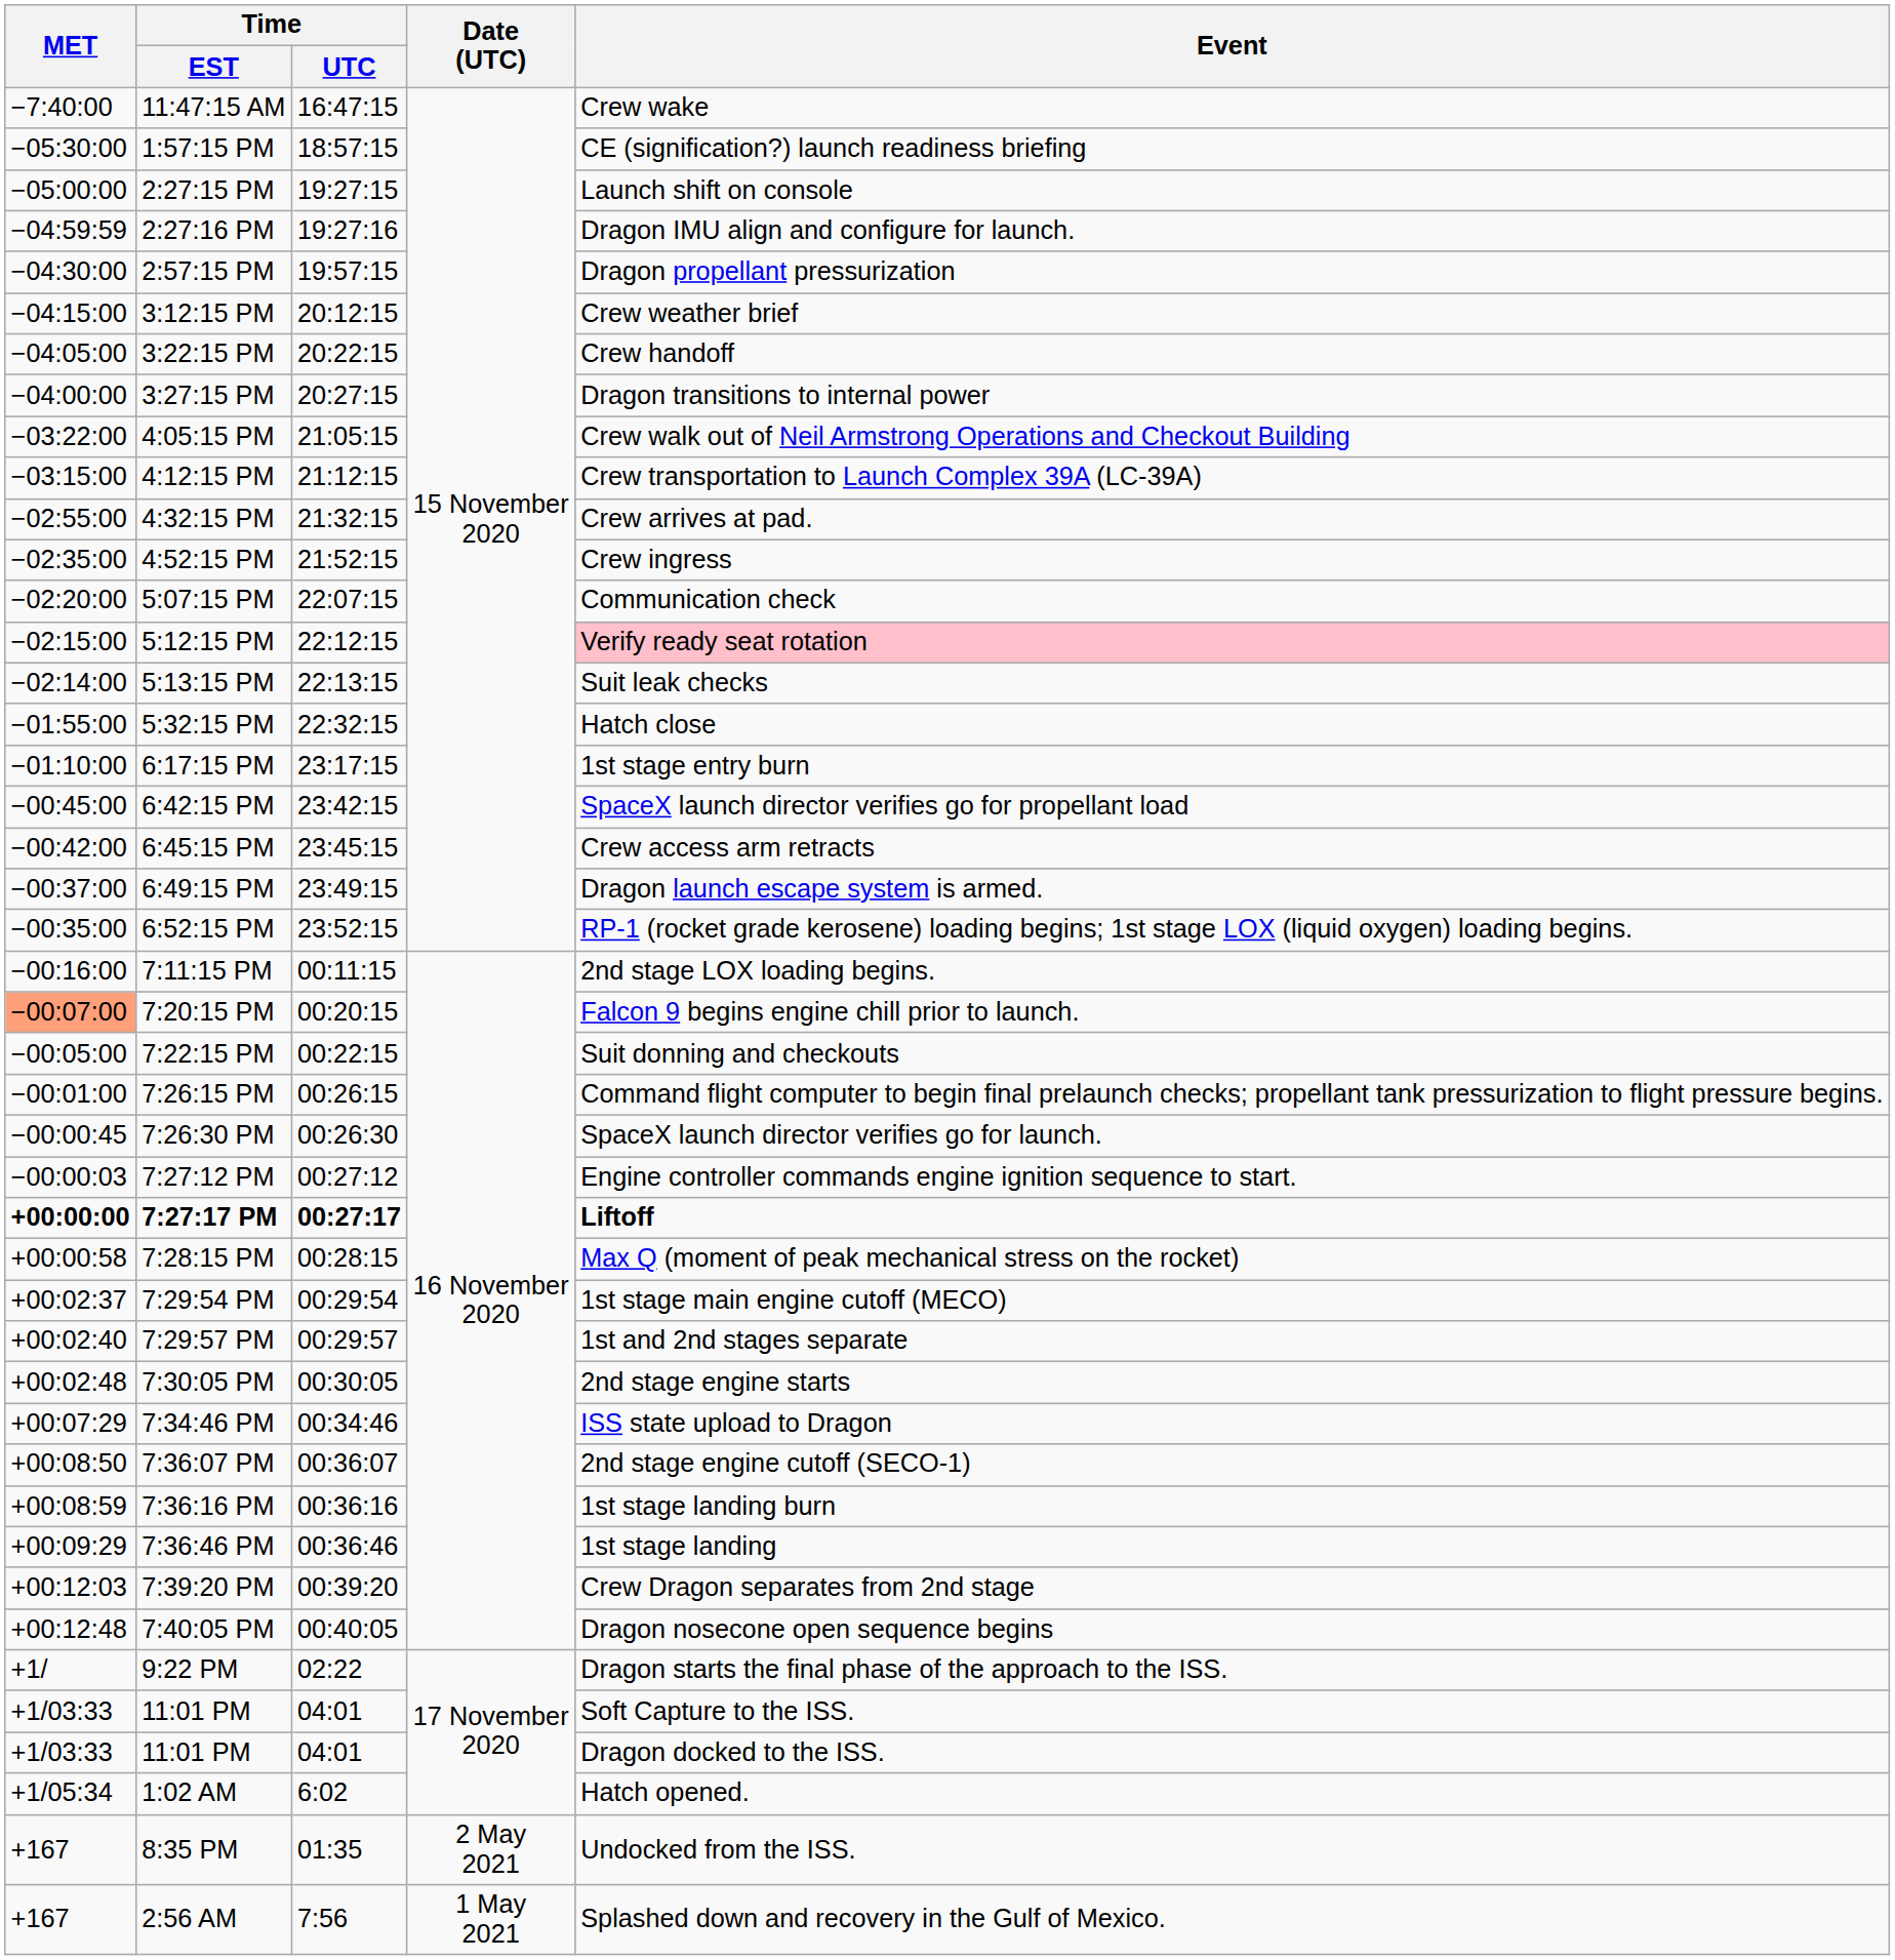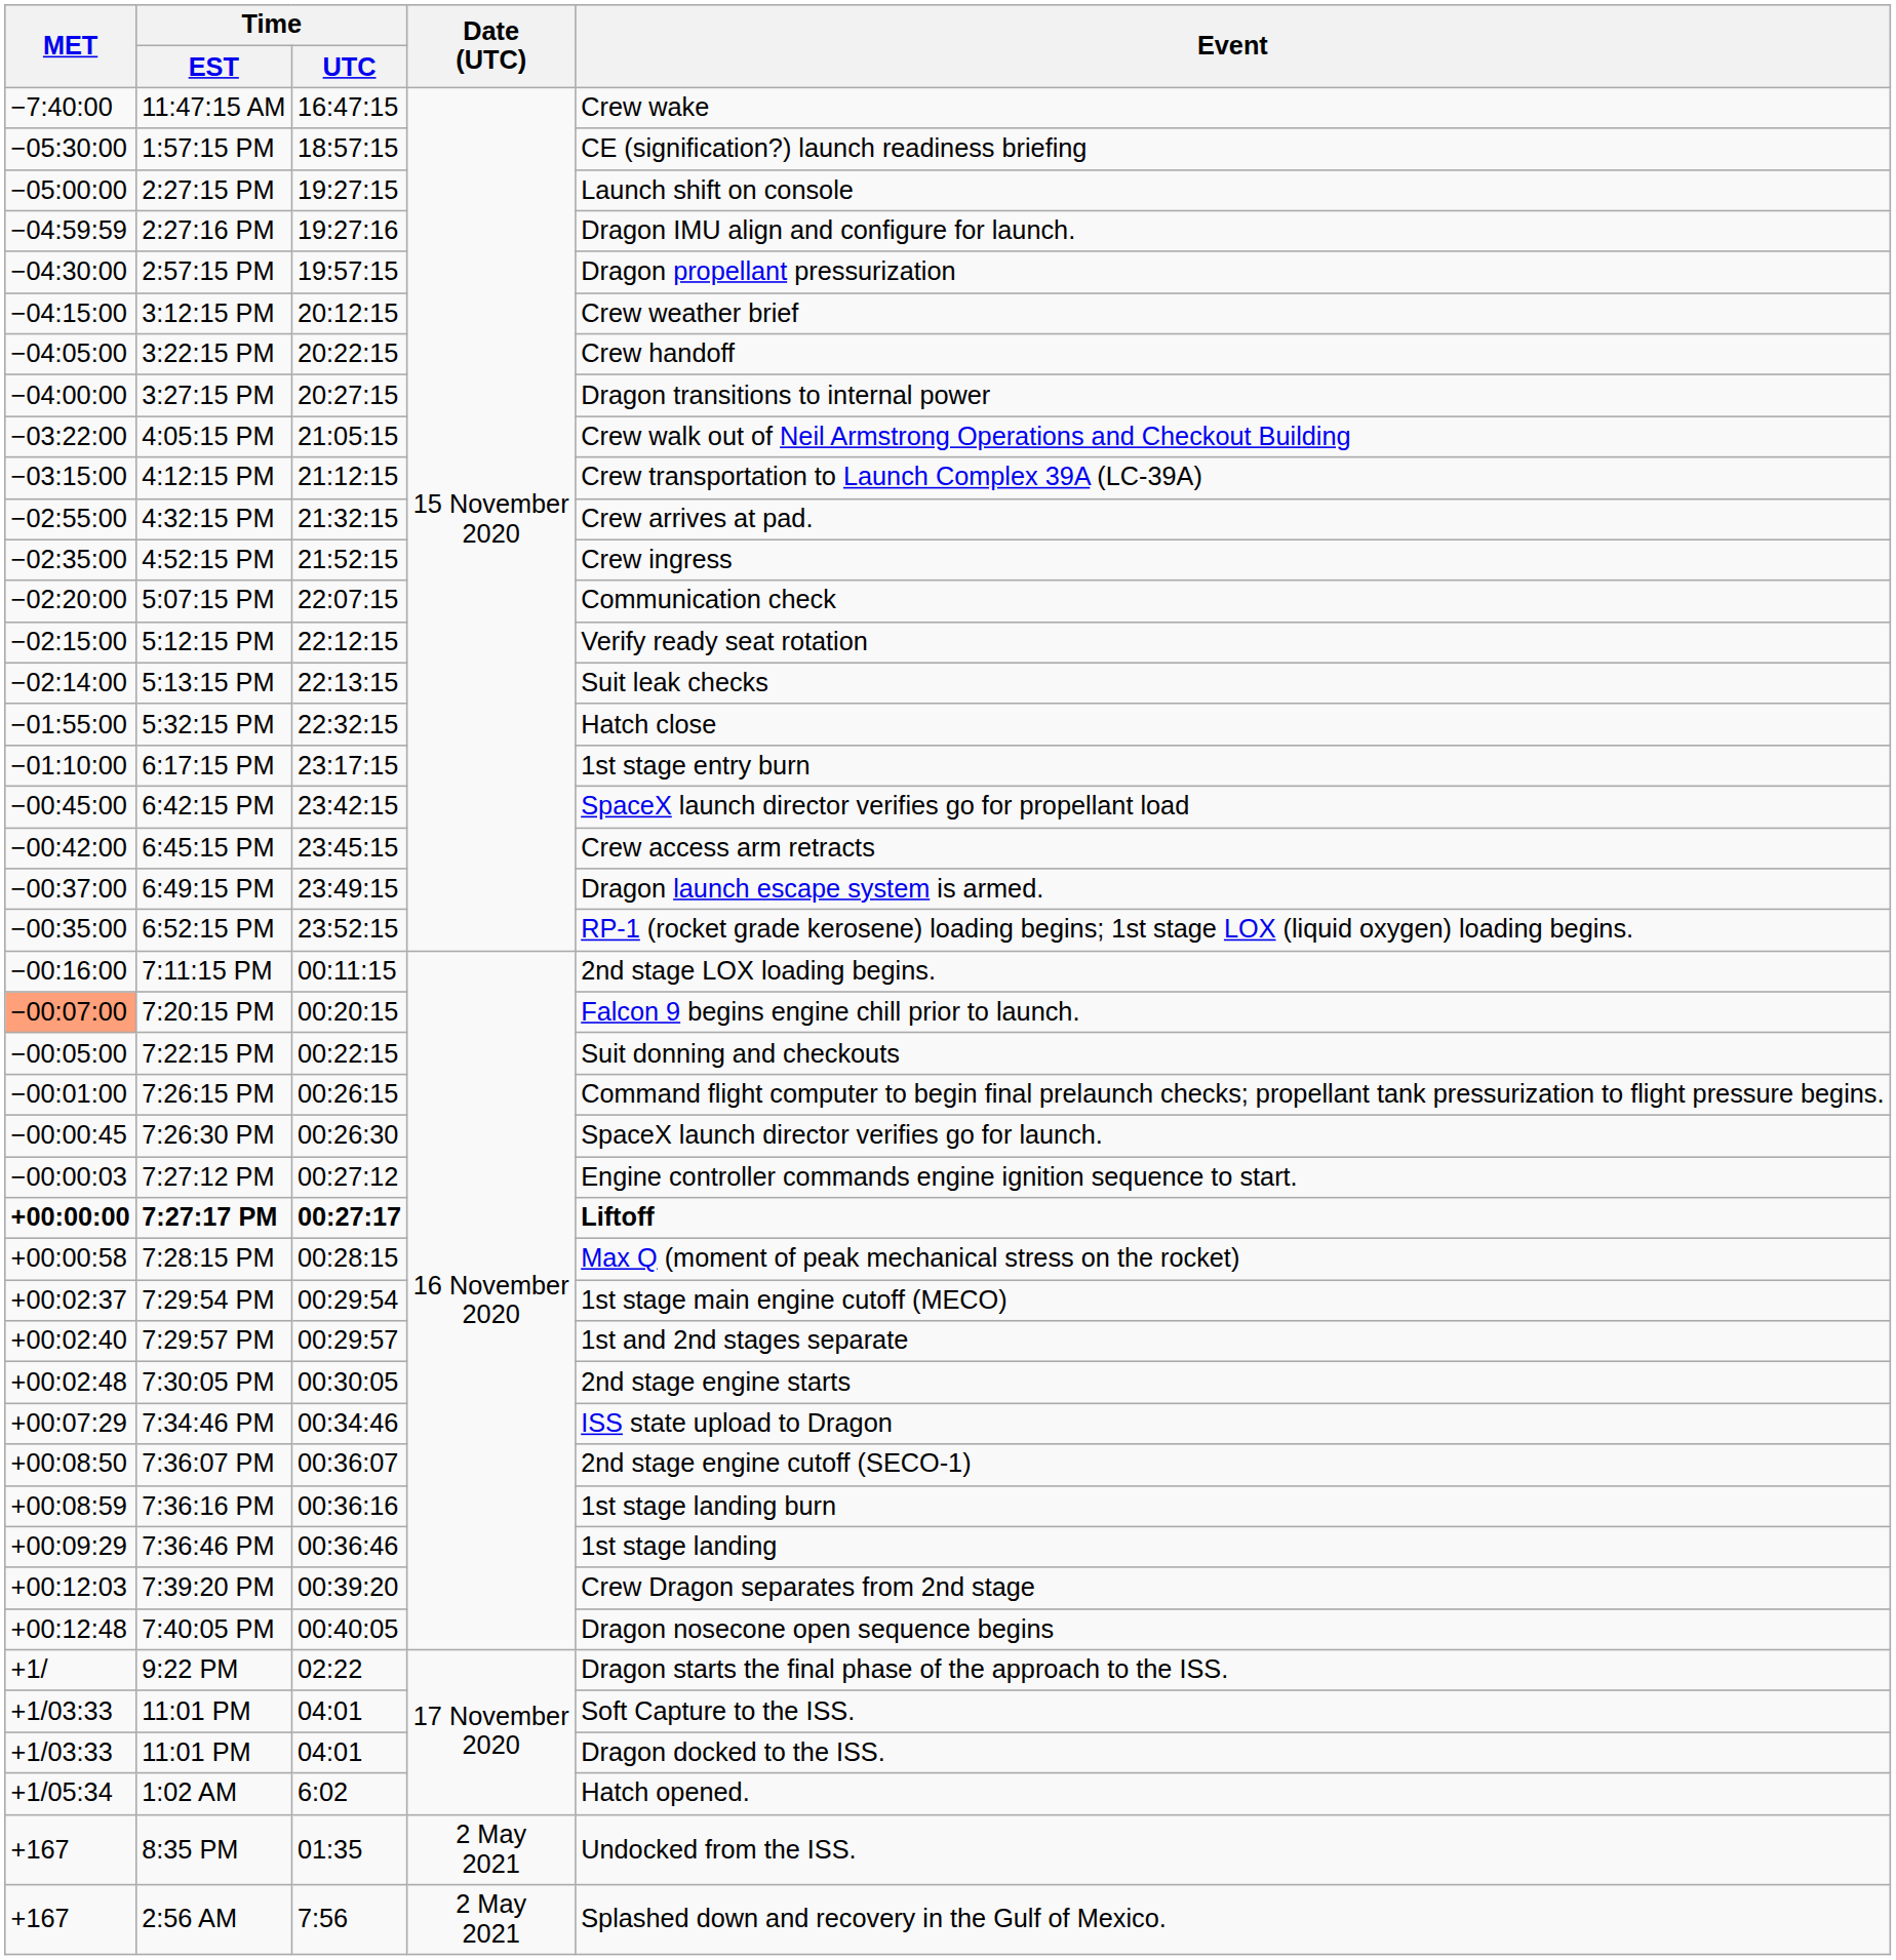 <table class="wikitable">
 <tr>
 <th rowspan=2><a href='#'>MET</a></th>
 <th colspan=2>Time</th>
 <th rowspan=2>Date<br>(UTC)</th>
 <th rowspan=2>Event </th>
 </tr>
 <tr>
 <th><a href='#'>EST</a></th>
 <th><a href='#'>UTC</a></th>
 </tr>
 <tr>
 <td>−7:40:00</td>
 <td>11:47:15 AM</td>
 <td>16:47:15</td>
 <td rowspan=21 style="text-align:center">15 November<br>2020</td>
 <td>Crew wake</td>
 </tr>
 <tr>
 <td>−05:30:00</td>
 <td>1:57:15 PM</td>
 <td>18:57:15</td>
 <td>CE (signification?) launch readiness briefing</td>
 </tr>
 <tr>
 <td>−05:00:00</td>
 <td>2:27:15 PM</td>
 <td>19:27:15</td>
 <td>Launch shift on console</td>
 </tr>
 <tr>
 <td>−04:59:59</td>
 <td>2:27:16 PM</td>
 <td>19:27:16</td>
 <td>Dragon IMU align and configure for launch.</td>
 </tr>
 <tr>
 <td>−04:30:00</td>
 <td>2:57:15 PM</td>
 <td>19:57:15</td>
 <td>Dragon <a href='#'>propellant</a> pressurization</td>
 </tr>
 <tr>
 <td>−04:15:00</td>
 <td>3:12:15 PM</td>
 <td>20:12:15</td>
 <td>Crew weather brief</td>
 </tr>
 <tr>
 <td>−04:05:00</td>
 <td>3:22:15 PM</td>
 <td>20:22:15</td>
 <td>Crew handoff</td>
 </tr>
 <tr>
 <td>−04:00:00</td>
 <td>3:27:15 PM</td>
 <td>20:27:15</td>
 <td>Dragon transitions to internal power</td>
 </tr>
 <tr>
 <td>−03:22:00</td>
 <td>4:05:15 PM</td>
 <td>21:05:15</td>
 <td>Crew walk out of <a href='#'>Neil Armstrong Operations and Checkout Building</a></td>
 </tr>
 <tr>
 <td>−03:15:00</td>
 <td>4:12:15 PM</td>
 <td>21:12:15</td>
 <td>Crew transportation to <a href='#'>Launch Complex 39A</a> (LC-39A)</td>
 </tr>
 <tr>
 <td>−02:55:00</td>
 <td>4:32:15 PM</td>
 <td>21:32:15</td>
 <td>Crew arrives at pad.</td>
 </tr>
 <tr>
 <td>−02:35:00</td>
 <td>4:52:15 PM</td>
 <td>21:52:15</td>
 <td>Crew ingress</td>
 </tr>
 <tr>
 <td>−02:20:00</td>
 <td>5:07:15 PM</td>
 <td>22:07:15</td>
 <td>Communication check</td>
 </tr>
 <tr>
 <td>−02:15:00</td>
 <td>5:12:15 PM</td>
 <td>22:12:15</td>
-<td style="background: pink;">Verify ready seat rotation</td>
+<td>Verify ready seat rotation</td>
 </tr>
 <tr>
 <td>−02:14:00</td>
 <td>5:13:15 PM</td>
 <td>22:13:15</td>
 <td>Suit leak checks</td>
 </tr>
 <tr>
 <td>−01:55:00</td>
 <td>5:32:15 PM</td>
 <td>22:32:15</td>
 <td>Hatch close</td>
 </tr>
 <tr>
 <td>−01:10:00</td>
 <td>6:17:15 PM</td>
 <td>23:17:15</td>
 <td>1st stage entry burn</td>
 </tr>
 <tr>
 <td>−00:45:00</td>
 <td>6:42:15 PM</td>
 <td>23:42:15</td>
 <td><a href='#'>SpaceX</a> launch director verifies go for propellant load</td>
 </tr>
 <tr>
 <td>−00:42:00</td>
 <td>6:45:15 PM</td>
 <td>23:45:15</td>
 <td>Crew access arm retracts</td>
 </tr>
 <tr>
 <td>−00:37:00</td>
 <td>6:49:15 PM</td>
 <td>23:49:15</td>
 <td>Dragon <a href='#'>launch escape system</a> is armed.</td>
 </tr>
 <tr>
 <td>−00:35:00</td>
 <td>6:52:15 PM</td>
 <td>23:52:15</td>
 <td><a href='#'>RP-1</a> (rocket grade kerosene) loading begins; 1st stage <a href='#'>LOX</a> (liquid oxygen) loading begins.</td>
 </tr>
 <tr>
 <td>−00:16:00</td>
 <td>7:11:15 PM</td>
 <td>00:11:15</td>
 <td rowspan=17 style="text-align:center">16 November<br>2020</td>
 <td>2nd stage LOX loading begins.</td>
 </tr>
 <tr>
 <td style="background: lightsalmon;">−00:07:00</td>
 <td>7:20:15 PM</td>
 <td>00:20:15</td>
 <td><a href='#'>Falcon 9</a> begins engine chill prior to launch.</td>
 </tr>
 <tr>
 <td>−00:05:00</td>
 <td>7:22:15 PM</td>
 <td>00:22:15</td>
 <td>Suit donning and checkouts</td>
 </tr>
 <tr>
 <td>−00:01:00</td>
 <td>7:26:15 PM</td>
 <td>00:26:15</td>
 <td>Command flight computer to begin final prelaunch checks; propellant tank pressurization to flight pressure begins.</td>
 </tr>
 <tr>
 <td>−00:00:45</td>
 <td>7:26:30 PM</td>
 <td>00:26:30</td>
 <td>SpaceX launch director verifies go for launch.</td>
 </tr>
 <tr>
 <td>−00:00:03</td>
 <td>7:27:12 PM</td>
 <td>00:27:12</td>
 <td>Engine controller commands engine ignition sequence to start.</td>
 </tr>
 <tr>
 <td><strong>+00:00:00</strong></td>
 <td><strong>7:27:17 PM</strong></td>
 <td><strong>00:27:17</strong></td>
 <td><strong>Liftoff</strong></td>
 </tr>
 <tr>
 <td>+00:00:58</td>
 <td>7:28:15 PM</td>
 <td>00:28:15</td>
 <td><a href='#'>Max Q</a> (moment of peak mechanical stress on the rocket)</td>
 </tr>
 <tr>
 <td>+00:02:37</td>
 <td>7:29:54 PM</td>
 <td>00:29:54</td>
 <td>1st stage main engine cutoff (MECO)</td>
 </tr>
 <tr>
 <td>+00:02:40</td>
 <td>7:29:57 PM</td>
 <td>00:29:57</td>
 <td>1st and 2nd stages separate</td>
 </tr>
 <tr>
 <td>+00:02:48</td>
 <td>7:30:05 PM</td>
 <td>00:30:05</td>
 <td>2nd stage engine starts</td>
 </tr>
 <tr>
 <td>+00:07:29</td>
 <td>7:34:46 PM</td>
 <td>00:34:46</td>
 <td><a href='#'>ISS</a> state upload to Dragon</td>
 </tr>
 <tr>
 <td>+00:08:50</td>
 <td>7:36:07 PM</td>
 <td>00:36:07</td>
 <td>2nd stage engine cutoff (SECO-1)</td>
 </tr>
 <tr>
 <td>+00:08:59</td>
 <td>7:36:16 PM</td>
 <td>00:36:16</td>
 <td>1st stage landing burn</td>
 </tr>
 <tr>
 <td>+00:09:29</td>
 <td>7:36:46 PM</td>
 <td>00:36:46</td>
 <td>1st stage landing</td>
 </tr>
 <tr>
 <td>+00:12:03</td>
 <td>7:39:20 PM</td>
 <td>00:39:20</td>
 <td>Crew Dragon separates from 2nd stage</td>
 </tr>
 <tr>
 <td>+00:12:48</td>
 <td>7:40:05 PM</td>
 <td>00:40:05</td>
 <td>Dragon nosecone open sequence begins</td>
 </tr>
 <tr>
 <td>+1/</td>
 <td>9:22 PM</td>
 <td>02:22</td>
 <td rowspan=4 style="text-align:center">17 November<br>2020</td>
 <td>Dragon starts the final phase of the approach to the ISS.</td>
 </tr>
 <tr>
 <td>+1/03:33</td>
 <td>11:01 PM</td>
 <td>04:01</td>
 <td>Soft Capture to the ISS.</td>
 </tr>
 <tr>
 <td>+1/03:33</td>
 <td>11:01 PM</td>
 <td>04:01</td>
 <td>Dragon docked to the ISS.</td>
 </tr>
 <tr>
 <td>+1/05:34</td>
 <td>1:02 AM</td>
 <td>6:02</td>
 <td>Hatch opened.</td>
 </tr>
 <tr>
 <td>+167</td>
 <td>8:35 PM</td>
 <td>01:35</td>
 <td style="text-align:center">2 May<br>2021</td>
 <td>Undocked from the ISS.</td>
 </tr>
 <tr>
 <td>+167</td>
 <td>2:56 AM</td>
 <td>7:56</td>
-<td style="text-align:center">1 May<br>2021</td>
+<td style="text-align:center">2 May<br>2021</td>
 <td>Splashed down and recovery in the Gulf of Mexico.</td>
 </tr>
 </table>
